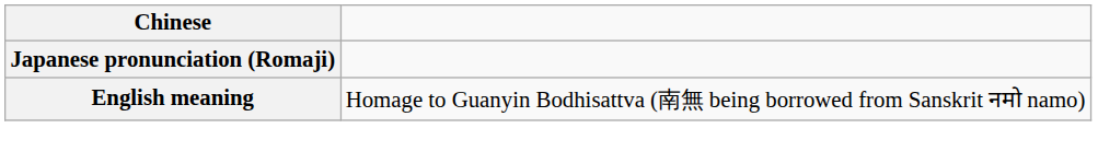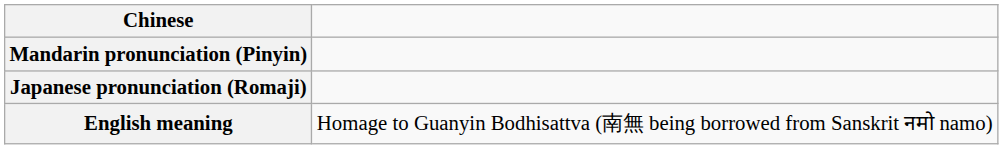 <table class=wikitable>
 <tr>
 <th scope=row>Chinese</th>
+<td></td>
+</tr>
+<tr>
+<th scope=row>Mandarin pronunciation (Pinyin)</th>
 <td></td>
 </tr>
 <tr>
 <th scope=row>Japanese pronunciation (Romaji)</th>
 <td></td>
 </tr>
 <tr>
 <th scope=row>English meaning</th>
 <td>Homage to Guanyin Bodhisattva (南無 being borrowed from Sanskrit नमो namo)</td>
 </tr>
 </table>
